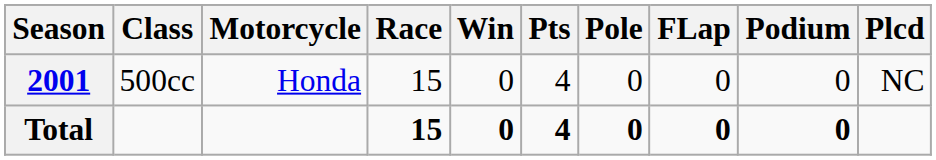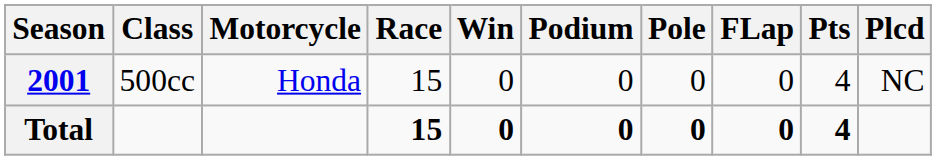 <table class="wikitable">
 <tr>
 <th>Season</th>
 <th>Class</th>
 <th>Motorcycle</th>
 <th>Race</th>
 <th>Win</th>
-<th>Pts</th>
+<th>Podium</th>
 <th>Pole</th>
 <th>FLap</th>
-<th>Podium</th>
+<th>Pts</th>
 <th>Plcd</th>
 </tr>
 <tr align="right">
 <th><a href='#'>2001</a></th>
 <td>500cc</td>
 <td><a href='#'>Honda</a></td>
 <td>15</td>
 <td>0</td>
-<td>4</td>
 <td>0</td>
 <td>0</td>
 <td>0</td>
+<td>4</td>
 <td>NC</td>
 </tr>
 <tr align="right">
 <th>Total</th>
 <td></td>
 <td></td>
 <td><strong>15</strong></td>
 <td><strong>0</strong></td>
-<td><strong>4</strong></td>
 <td><strong>0</strong></td>
 <td><strong>0</strong></td>
 <td><strong>0</strong></td>
+<td><strong>4</strong></td>
 <td></td>
 </tr>
 </table>
